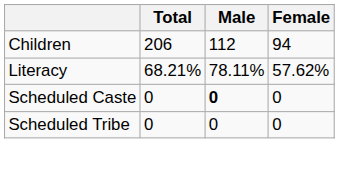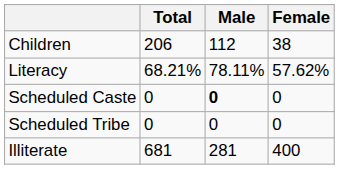 <table class="wikitable">
 <tr>
 <th></th>
 <th>Total</th>
 <th>Male</th>
 <th>Female</th>
 </tr>
 <tr>
 <td>Children</td>
 <td>206</td>
 <td>112</td>
-<td>94</td>
+<td>38</td>
 </tr>
 <tr>
 <td>Literacy</td>
 <td>68.21%</td>
 <td>78.11%</td>
 <td>57.62%</td>
 </tr>
 <tr>
 <td>Scheduled Caste</td>
 <td>0</td>
 <td><strong>0</strong></td>
 <td>0</td>
 </tr>
 <tr>
 <td>Scheduled Tribe</td>
 <td>0</td>
 <td>0</td>
 <td>0</td>
 </tr>
+<tr>
+<td>Illiterate</td>
+<td>681</td>
+<td>281</td>
+<td>400</td>
+</tr>
 </table>
